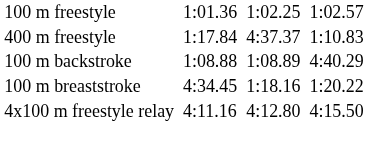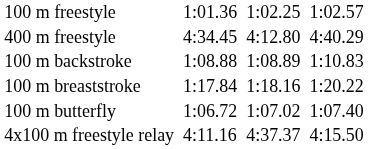 <table>
 <tr>
 <td>100 m freestyle</td>
 <td></td>
 <td>1:01.36</td>
 <td></td>
 <td>1:02.25</td>
 <td></td>
 <td>1:02.57</td>
 </tr>
 <tr>
 <td>400 m freestyle</td>
 <td></td>
-<td>1:17.84</td>
+<td>4:34.45</td>
 <td></td>
-<td>4:37.37</td>
+<td>4:12.80</td>
 <td></td>
-<td>1:10.83</td>
+<td>4:40.29</td>
 </tr>
 <tr>
 <td>100 m backstroke</td>
 <td></td>
 <td>1:08.88</td>
 <td></td>
 <td>1:08.89</td>
 <td></td>
-<td>4:40.29</td>
+<td>1:10.83</td>
 </tr>
 <tr>
 <td>100 m breaststroke</td>
 <td></td>
-<td>4:34.45</td>
+<td>1:17.84</td>
 <td></td>
 <td>1:18.16</td>
 <td></td>
 <td>1:20.22</td>
 </tr>
 <tr>
+<td>100 m butterfly</td>
+<td></td>
+<td>1:06.72</td>
+<td></td>
+<td>1:07.02</td>
+<td></td>
+<td>1:07.40</td>
+</tr>
+<tr>
 <td>4x100 m freestyle relay</td>
 <td></td>
 <td>4:11.16</td>
 <td></td>
-<td>4:12.80</td>
+<td>4:37.37</td>
 <td></td>
 <td>4:15.50</td>
 </tr>
 </table>
